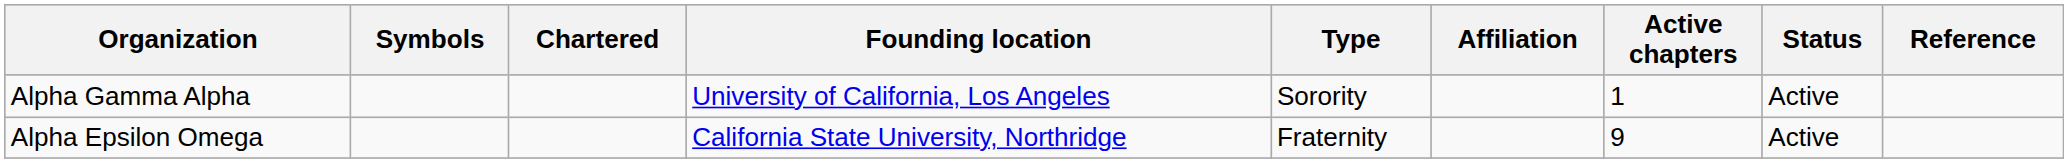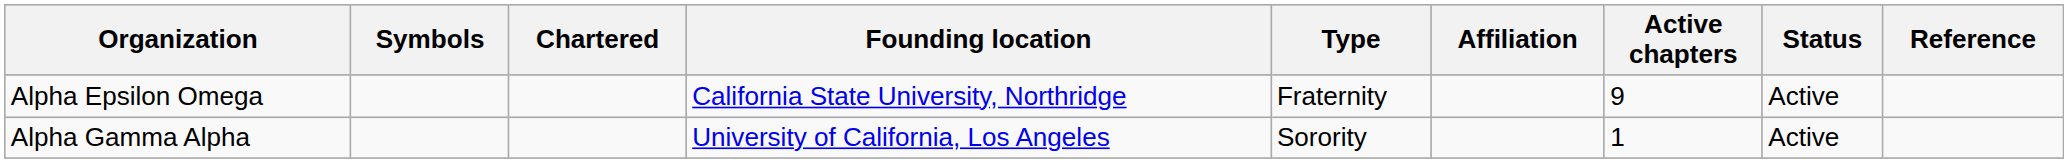 <table class="wikitable sortable" width="100%">
 <tr>
 <th>Organization</th>
 <th>Symbols</th>
 <th>Chartered</th>
 <th>Founding location</th>
 <th>Type</th>
 <th>Affiliation</th>
 <th>Active<br>chapters</th>
 <th>Status</th>
 <th>Reference</th>
 </tr>
 <tr>
+<td>Alpha Epsilon Omega</td>
+<td><strong></strong></td>
+<td></td>
+<td><a href='#'>California State University, Northridge</a></td>
+<td>Fraternity</td>
+<td></td>
+<td>9</td>
+<td>Active</td>
+<td></td>
+</tr>
+<tr>
 <td>Alpha Gamma Alpha</td>
 <td><strong></strong></td>
 <td></td>
 <td><a href='#'>University of California, Los Angeles</a></td>
 <td>Sorority</td>
 <td></td>
 <td>1</td>
 <td>Active</td>
 <td></td>
 </tr>
-<tr>
-<td>Alpha Epsilon Omega</td>
-<td><strong></strong></td>
-<td></td>
-<td><a href='#'>California State University, Northridge</a></td>
-<td>Fraternity</td>
-<td></td>
-<td>9</td>
-<td>Active</td>
-<td></td>
-</tr>
 </table>
